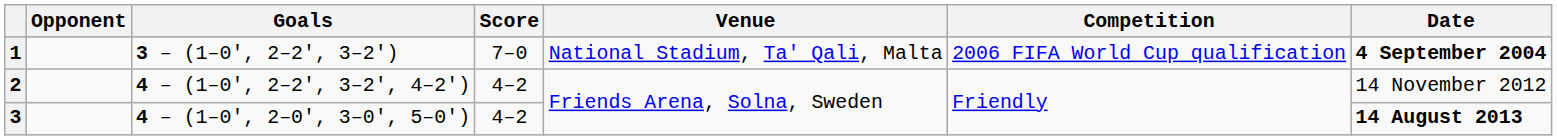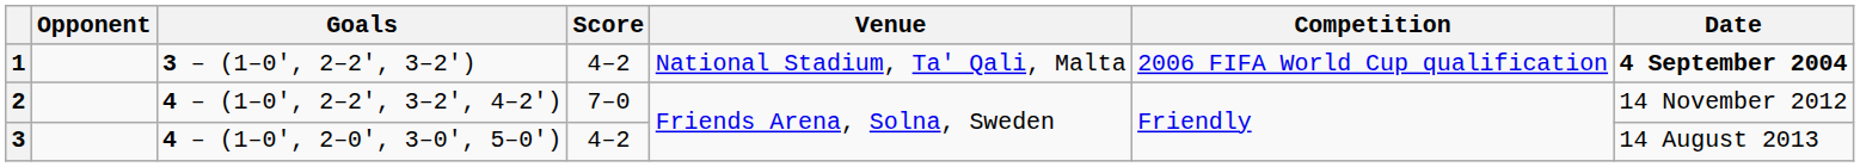 <table class="wikitable sortable">
 <tr>
 <th></th>
 <th>Opponent</th>
 <th>Goals</th>
 <th>Score</th>
 <th>Venue</th>
 <th>Competition</th>
 <th>Date</th>
 </tr>
 <tr>
 <th style="text-align: center">1</th>
 <td data-sort-value="Malta"></td>
 <td data-sort-value="2"><strong>3</strong> – (1–0', 2–2', 3–2')</td>
-<td style="text-align: center" data-sort-value="1">7–0</td>
+<td style="text-align: center" data-sort-value="2">4–2</td>
 <td><a href='#'>National Stadium</a>, <a href='#'>Ta' Qali</a>, Malta</td>
 <td><a href='#'>2006 FIFA World Cup qualification</a></td>
 <td><strong>4 September 2004</strong></td>
 </tr>
 <tr>
 <th style="text-align: center">2</th>
 <td data-sort-value="England"></td>
 <td data-sort-value="2"><strong>4</strong> – (1–0', 2–2', 3–2', 4–2')</td>
-<td style="text-align: center" data-sort-value="2">4–2</td>
+<td style="text-align: center" data-sort-value="1">7–0</td>
 <td rowspan="2"><a href='#'>Friends Arena</a>, <a href='#'>Solna</a>, Sweden</td>
 <td rowspan="2"><a href='#'>Friendly</a></td>
 <td>14 November 2012</td>
 </tr>
 <tr>
 <th style="text-align: center">3</th>
 <td data-sort-value="Norway"></td>
 <td data-sort-value="1"><strong>4</strong> – (1–0', 2–0', 3–0', 5–0')</td>
 <td style="text-align: center" data-sort-value="2">4–2</td>
-<td><strong>14 August 2013</strong></td>
+<td>14 August 2013</td>
 </tr>
 </table>
